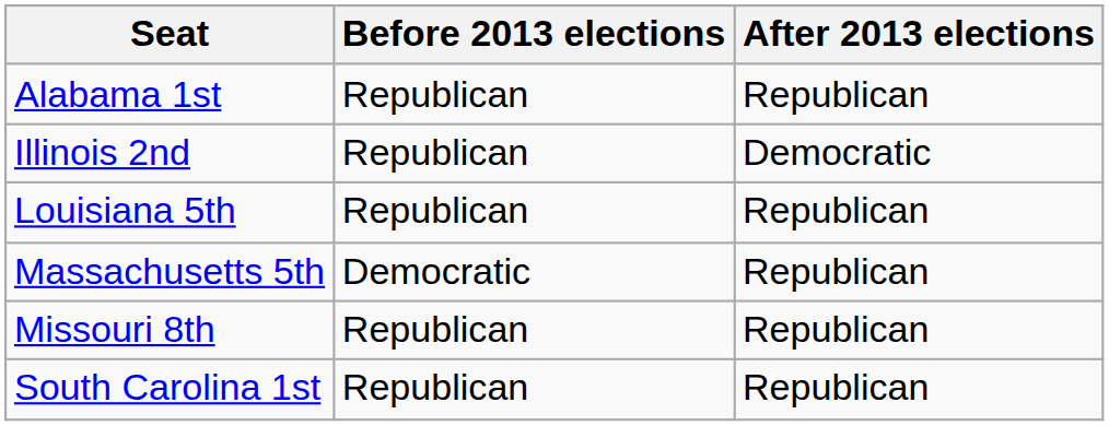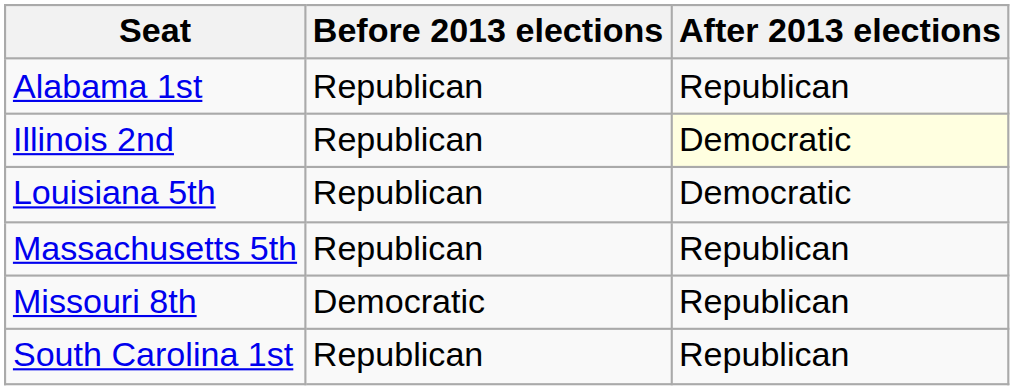 <table class="wikitable sortable">
 <tr>
 <th>Seat</th>
 <th>Before 2013 elections</th>
 <th>After 2013 elections</th>
 </tr>
 <tr>
 <td><a href='#'>Alabama 1st</a></td>
 <td>Republican</td>
 <td>Republican</td>
 </tr>
 <tr>
 <td><a href='#'>Illinois 2nd</a></td>
 <td>Republican</td>
-<td>Democratic</td>
+<td style="background: lightyellow;">Democratic</td>
 </tr>
 <tr>
 <td><a href='#'>Louisiana 5th</a></td>
 <td>Republican</td>
-<td>Republican</td>
+<td>Democratic</td>
 </tr>
 <tr>
 <td><a href='#'>Massachusetts 5th</a></td>
-<td>Democratic</td>
+<td>Republican</td>
 <td>Republican</td>
 </tr>
 <tr>
 <td><a href='#'>Missouri 8th</a></td>
-<td>Republican</td>
+<td>Democratic</td>
 <td>Republican</td>
 </tr>
 <tr>
 <td><a href='#'>South Carolina 1st</a></td>
 <td>Republican</td>
 <td>Republican</td>
 </tr>
 </table>
